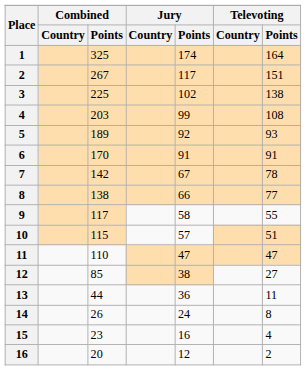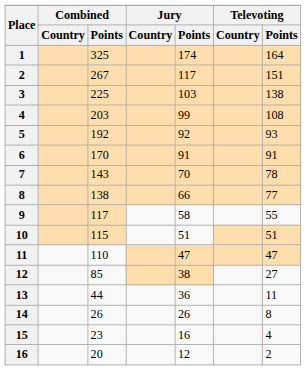 <table class="wikitable collapsible plainrowheaders" style="float:right; margin:10px; font-size:85%;">
 <tr>
 </tr>
 <tr>
 <th scope="col" rowspan="2">Place</th>
 <th scope="col" colspan="2">Combined</th>
 <th scope="col" colspan="2">Jury</th>
 <th scope="col" colspan="2">Televoting</th>
 </tr>
 <tr>
 <th scope="col">Country</th>
 <th scope="col">Points</th>
 <th scope="col">Country</th>
 <th scope="col">Points</th>
 <th scope="col">Country</th>
 <th scope="col">Points</th>
 </tr>
 <tr>
 <th scope="row" style="text-align:center;">1</th>
 <td bgcolor="navajowhite"></td>
 <td bgcolor="navajowhite">325</td>
 <td bgcolor="navajowhite"></td>
 <td bgcolor="navajowhite">174</td>
 <td bgcolor="navajowhite"></td>
 <td bgcolor="navajowhite">164</td>
 </tr>
 <tr>
 <th scope="row" style="text-align:center;">2</th>
 <td bgcolor="navajowhite"></td>
 <td bgcolor="navajowhite">267</td>
 <td bgcolor="navajowhite"></td>
 <td bgcolor="navajowhite">117</td>
 <td bgcolor="navajowhite"></td>
 <td bgcolor="navajowhite">151</td>
 </tr>
 <tr>
 <th scope="row" style="text-align:center;">3</th>
 <td bgcolor="navajowhite"></td>
 <td bgcolor="navajowhite">225</td>
 <td bgcolor="navajowhite"></td>
-<td bgcolor="navajowhite">102</td>
+<td bgcolor="navajowhite">103</td>
 <td bgcolor="navajowhite"></td>
 <td bgcolor="navajowhite">138</td>
 </tr>
 <tr>
 <th scope="row" style="text-align:center;">4</th>
 <td bgcolor="navajowhite"></td>
 <td bgcolor="navajowhite">203</td>
 <td bgcolor="navajowhite"></td>
 <td bgcolor="navajowhite">99</td>
 <td bgcolor="navajowhite"></td>
 <td bgcolor="navajowhite">108</td>
 </tr>
 <tr>
 <th scope="row" style="text-align:center;">5</th>
 <td bgcolor="navajowhite"></td>
-<td bgcolor="navajowhite">189</td>
+<td bgcolor="navajowhite">192</td>
 <td bgcolor="navajowhite"></td>
 <td bgcolor="navajowhite">92</td>
 <td bgcolor="navajowhite"></td>
 <td bgcolor="navajowhite">93</td>
 </tr>
 <tr>
 <th scope="row" style="text-align:center;">6</th>
 <td bgcolor="navajowhite"></td>
 <td bgcolor="navajowhite">170</td>
 <td bgcolor="navajowhite"></td>
 <td bgcolor="navajowhite">91</td>
 <td bgcolor="navajowhite"></td>
 <td bgcolor="navajowhite">91</td>
 </tr>
 <tr>
 <th scope="row" style="text-align:center;">7</th>
 <td bgcolor="navajowhite"></td>
-<td bgcolor="navajowhite">142</td>
+<td bgcolor="navajowhite">143</td>
 <td bgcolor="navajowhite"></td>
-<td bgcolor="navajowhite">67</td>
+<td bgcolor="navajowhite">70</td>
 <td bgcolor="navajowhite"></td>
 <td bgcolor="navajowhite">78</td>
 </tr>
 <tr>
 <th scope="row" style="text-align:center;">8</th>
 <td bgcolor="navajowhite"></td>
 <td bgcolor="navajowhite">138</td>
 <td bgcolor="navajowhite"></td>
 <td bgcolor="navajowhite">66</td>
 <td bgcolor="navajowhite"></td>
 <td bgcolor="navajowhite">77</td>
 </tr>
 <tr>
 <th scope="row" style="text-align:center;">9</th>
 <td bgcolor="navajowhite"></td>
 <td bgcolor="navajowhite">117</td>
 <td></td>
 <td>58</td>
 <td></td>
 <td>55</td>
 </tr>
 <tr>
 <th scope="row" style="text-align:center;">10</th>
 <td bgcolor="navajowhite"></td>
 <td bgcolor="navajowhite">115</td>
 <td></td>
-<td>57</td>
+<td>51</td>
 <td bgcolor="navajowhite"></td>
 <td bgcolor="navajowhite">51</td>
 </tr>
 <tr>
 <th scope="row" style="text-align:center;">11</th>
 <td></td>
 <td>110</td>
 <td bgcolor="navajowhite"></td>
 <td bgcolor="navajowhite">47</td>
 <td bgcolor="navajowhite"></td>
 <td bgcolor="navajowhite">47</td>
 </tr>
 <tr>
 <th scope="row" style="text-align:center;">12</th>
 <td></td>
 <td>85</td>
 <td bgcolor="navajowhite"></td>
 <td bgcolor="navajowhite">38</td>
 <td></td>
 <td>27</td>
 </tr>
 <tr>
 <th scope="row" style="text-align:center;">13</th>
 <td></td>
 <td>44</td>
 <td></td>
 <td>36</td>
 <td></td>
 <td>11</td>
 </tr>
 <tr>
 <th scope="row" style="text-align:center;">14</th>
 <td></td>
 <td>26</td>
 <td></td>
-<td>24</td>
+<td>26</td>
 <td></td>
 <td>8</td>
 </tr>
 <tr>
 <th scope="row" style="text-align:center;">15</th>
 <td></td>
 <td>23</td>
 <td></td>
 <td>16</td>
 <td></td>
 <td>4</td>
 </tr>
 <tr>
 <th scope="row" style="text-align:center;">16</th>
 <td></td>
 <td>20</td>
 <td></td>
 <td>12</td>
 <td></td>
 <td>2</td>
 </tr>
 </table>
